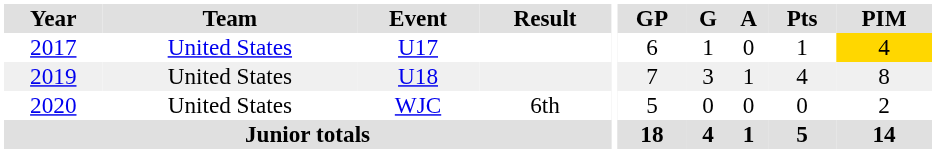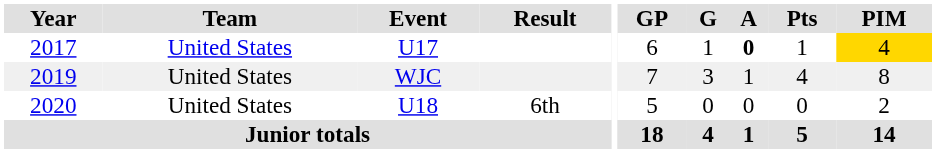 <table border="0" cellpadding="1" cellspacing="0" ID="Table3" style="text-align:center; width:40em">
 <tr ALIGN="center" bgcolor="#e0e0e0">
 <th>Year</th>
 <th>Team</th>
 <th>Event</th>
 <th>Result</th>
 <th rowspan="98" bgcolor="#ffffff"></th>
 <th>GP</th>
 <th>G</th>
 <th>A</th>
 <th>Pts</th>
 <th>PIM</th>
 </tr>
 <tr>
 <td><a href='#'>2017</a></td>
 <td><a href='#'>United States</a></td>
 <td><a href='#'>U17</a></td>
 <td></td>
 <td>6</td>
 <td>1</td>
-<td>0</td>
+<td><strong>0</strong></td>
 <td>1</td>
 <td style="background: gold;">4</td>
 </tr>
 <tr bgcolor="#f0f0f0">
 <td><a href='#'>2019</a></td>
 <td>United States</td>
-<td><a href='#'>U18</a></td>
+<td><a href='#'>WJC</a></td>
 <td></td>
 <td>7</td>
 <td>3</td>
 <td>1</td>
 <td>4</td>
 <td>8</td>
 </tr>
 <tr>
 <td><a href='#'>2020</a></td>
 <td>United States</td>
-<td><a href='#'>WJC</a></td>
+<td><a href='#'>U18</a></td>
 <td>6th</td>
 <td>5</td>
 <td>0</td>
 <td>0</td>
 <td>0</td>
 <td>2</td>
 </tr>
 <tr bgcolor="#e0e0e0">
 <th colspan="4">Junior totals</th>
 <th>18</th>
 <th>4</th>
 <th>1</th>
 <th>5</th>
 <th>14</th>
 </tr>
 </table>
